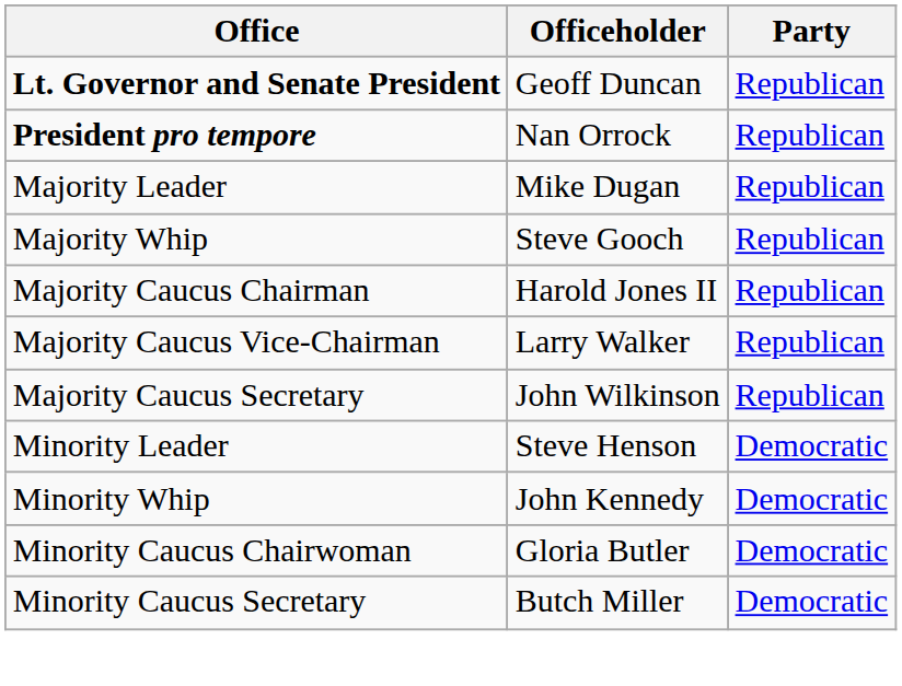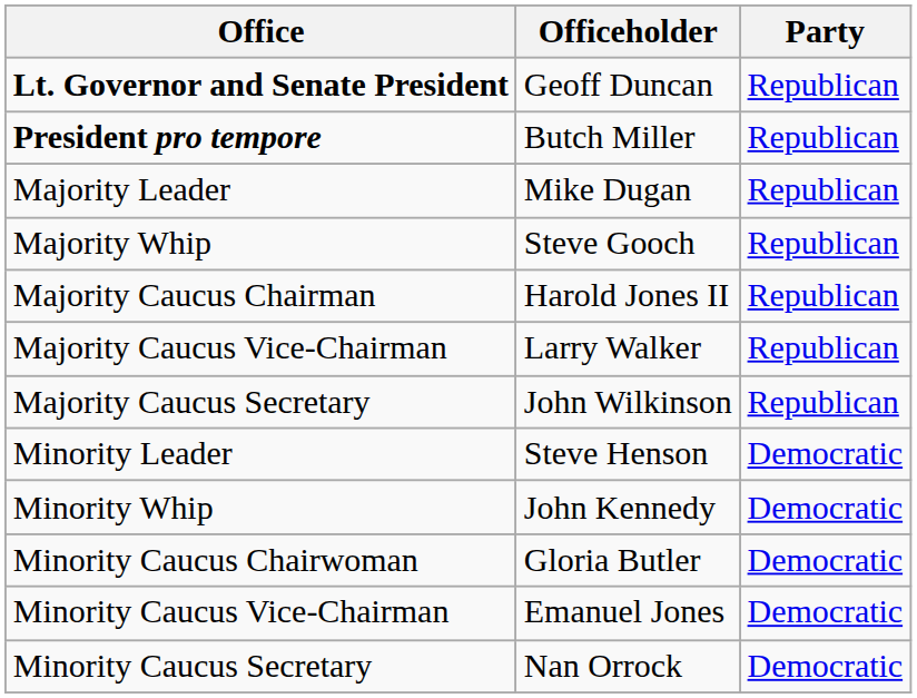 <table class="wikitable">
 <tr>
 <th>Office</th>
 <th>Officeholder</th>
 <th>Party</th>
 </tr>
 <tr>
 <td><strong>Lt. Governor and Senate President</strong></td>
 <td>Geoff Duncan</td>
 <td><a href='#'>Republican</a></td>
 </tr>
 <tr>
 <td><strong>President <em>pro tempore<strong><em></td>
-<td>Nan Orrock</td>
+<td>Butch Miller</td>
 <td><a href='#'>Republican</a></td>
 </tr>
 <tr>
 <td></strong>Majority Leader<strong></td>
 <td>Mike Dugan</td>
 <td><a href='#'>Republican</a></td>
 </tr>
 <tr>
 <td></strong>Majority Whip<strong></td>
 <td>Steve Gooch</td>
 <td><a href='#'>Republican</a></td>
 </tr>
 <tr>
 <td></strong>Majority Caucus Chairman<strong></td>
 <td>Harold Jones II</td>
 <td><a href='#'>Republican</a></td>
 </tr>
 <tr>
 <td></strong>Majority Caucus Vice-Chairman<strong></td>
 <td>Larry Walker</td>
 <td><a href='#'>Republican</a></td>
 </tr>
 <tr>
 <td></strong>Majority Caucus Secretary<strong></td>
 <td>John Wilkinson</td>
 <td><a href='#'>Republican</a></td>
 </tr>
 <tr>
 <td></strong>Minority Leader<strong></td>
 <td>Steve Henson</td>
 <td><a href='#'>Democratic</a></td>
 </tr>
 <tr>
 <td></strong>Minority Whip<strong></td>
 <td>John Kennedy</td>
 <td><a href='#'>Democratic</a></td>
 </tr>
 <tr>
 <td></strong>Minority Caucus Chairwoman<strong></td>
 <td>Gloria Butler</td>
 <td><a href='#'>Democratic</a></td>
 </tr>
 <tr>
+<td></strong>Minority Caucus Vice-Chairman<strong></td>
+<td>Emanuel Jones</td>
+<td><a href='#'>Democratic</a></td>
+</tr>
+<tr>
 <td></strong>Minority Caucus Secretary<strong></td>
-<td>Butch Miller</td>
+<td>Nan Orrock</td>
 <td><a href='#'>Democratic</a></td>
 </tr>
 </table>
